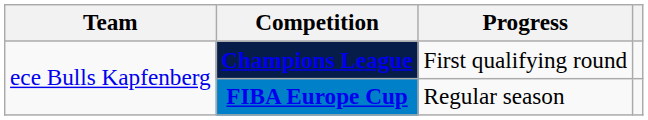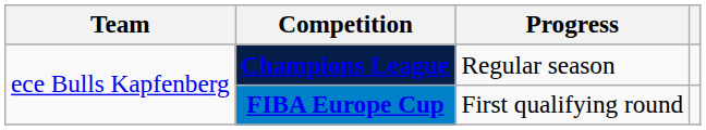 <table class="wikitable sortable">
 <tr>
 <th>Team</th>
 <th>Competition</th>
 <th>Progress</th>
 <th></th>
 </tr>
 <tr>
 <td rowspan=2><a href='#'>ece Bulls Kapfenberg</a></td>
 <td rowspan="1" style="background-color:#071D49;color:#D0D3D4;text-align:center"><strong><a href='#'><span>Champions League</span></a></strong></td>
-<td>First qualifying round</td>
+<td>Regular season</td>
 <td rowspan=1 style="text-align:center"></td>
 </tr>
 <tr>
 <td style="background-color:#0080C8;color:white;text-align:center"><strong><a href='#'><span>FIBA Europe Cup</span></a></strong></td>
-<td>Regular season</td>
+<td>First qualifying round</td>
 </tr>
 </table>
